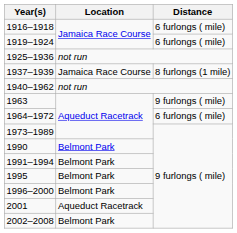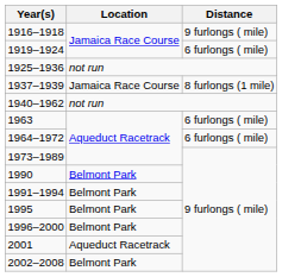 <table class="wikitable" style="text-align:left; font-size: 95%;">
 <tr>
 <th>Year(s)</th>
 <th>Location</th>
 <th>Distance</th>
 </tr>
 <tr>
 <td>1916–1918</td>
 <td rowspan=2><a href='#'>Jamaica Race Course</a></td>
-<td>6 furlongs ( mile)</td>
+<td>9 furlongs ( mile)</td>
 </tr>
 <tr>
 <td>1919–1924</td>
 <td>6 furlongs ( mile)</td>
 </tr>
 <tr>
 <td>1925–1936</td>
 <td colspan=2><em>not run</em></td>
 </tr>
 <tr>
 <td>1937–1939</td>
 <td>Jamaica Race Course</td>
 <td>8 furlongs (1 mile)</td>
 </tr>
 <tr>
 <td>1940–1962</td>
 <td colspan=2><em>not run</em></td>
 </tr>
 <tr>
 <td>1963</td>
 <td rowspan=3><a href='#'>Aqueduct Racetrack</a></td>
-<td>9 furlongs ( mile)</td>
+<td>6 furlongs ( mile)</td>
 </tr>
 <tr>
 <td>1964–1972</td>
 <td>6 furlongs ( mile)</td>
 </tr>
 <tr>
 <td>1973–1989</td>
 <td rowspan=7>9 furlongs ( mile)</td>
 </tr>
 <tr>
 <td>1990</td>
 <td><a href='#'>Belmont Park</a></td>
 </tr>
 <tr>
 <td>1991–1994</td>
 <td>Belmont Park</td>
 </tr>
 <tr>
 <td>1995</td>
 <td>Belmont Park</td>
 </tr>
 <tr>
 <td>1996–2000</td>
 <td>Belmont Park</td>
 </tr>
 <tr>
 <td>2001</td>
 <td>Aqueduct Racetrack</td>
 </tr>
 <tr>
 <td>2002–2008</td>
 <td>Belmont Park</td>
 </tr>
 </table>
